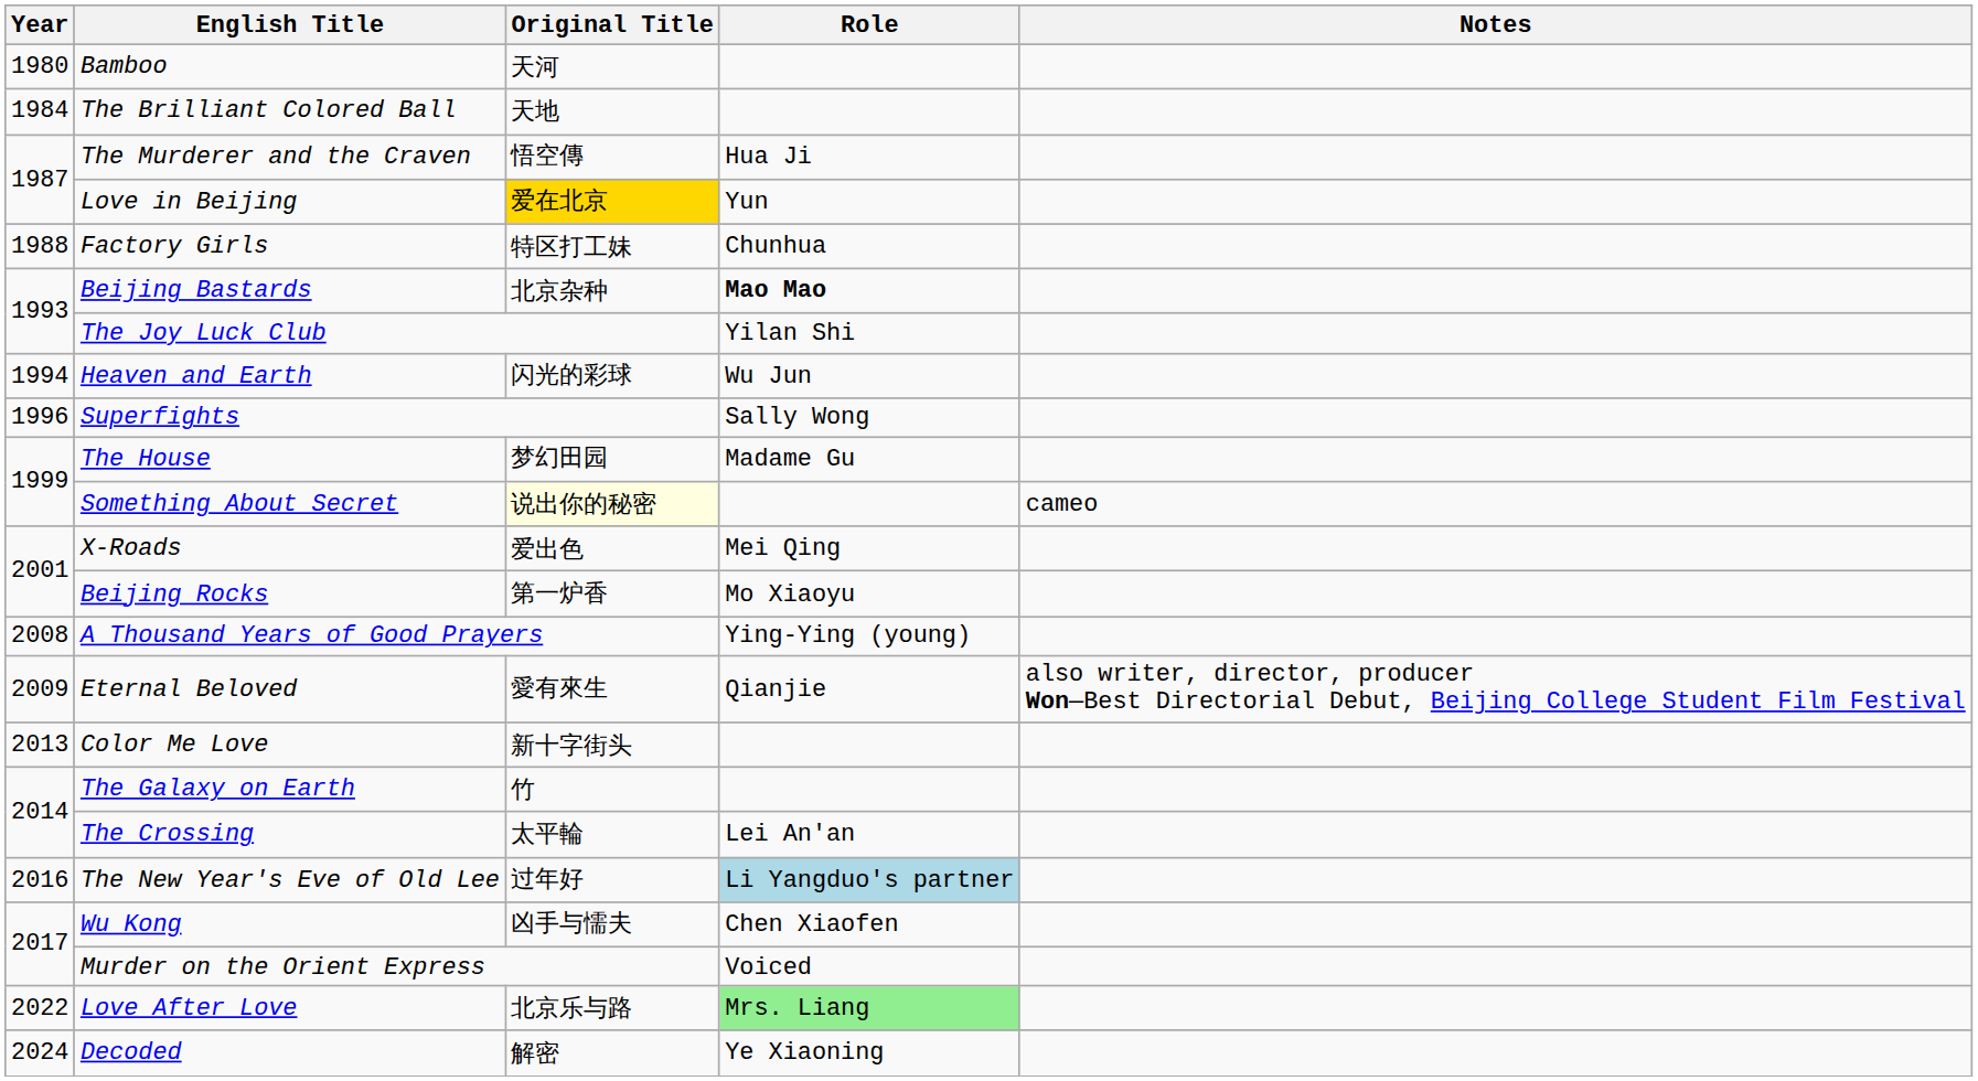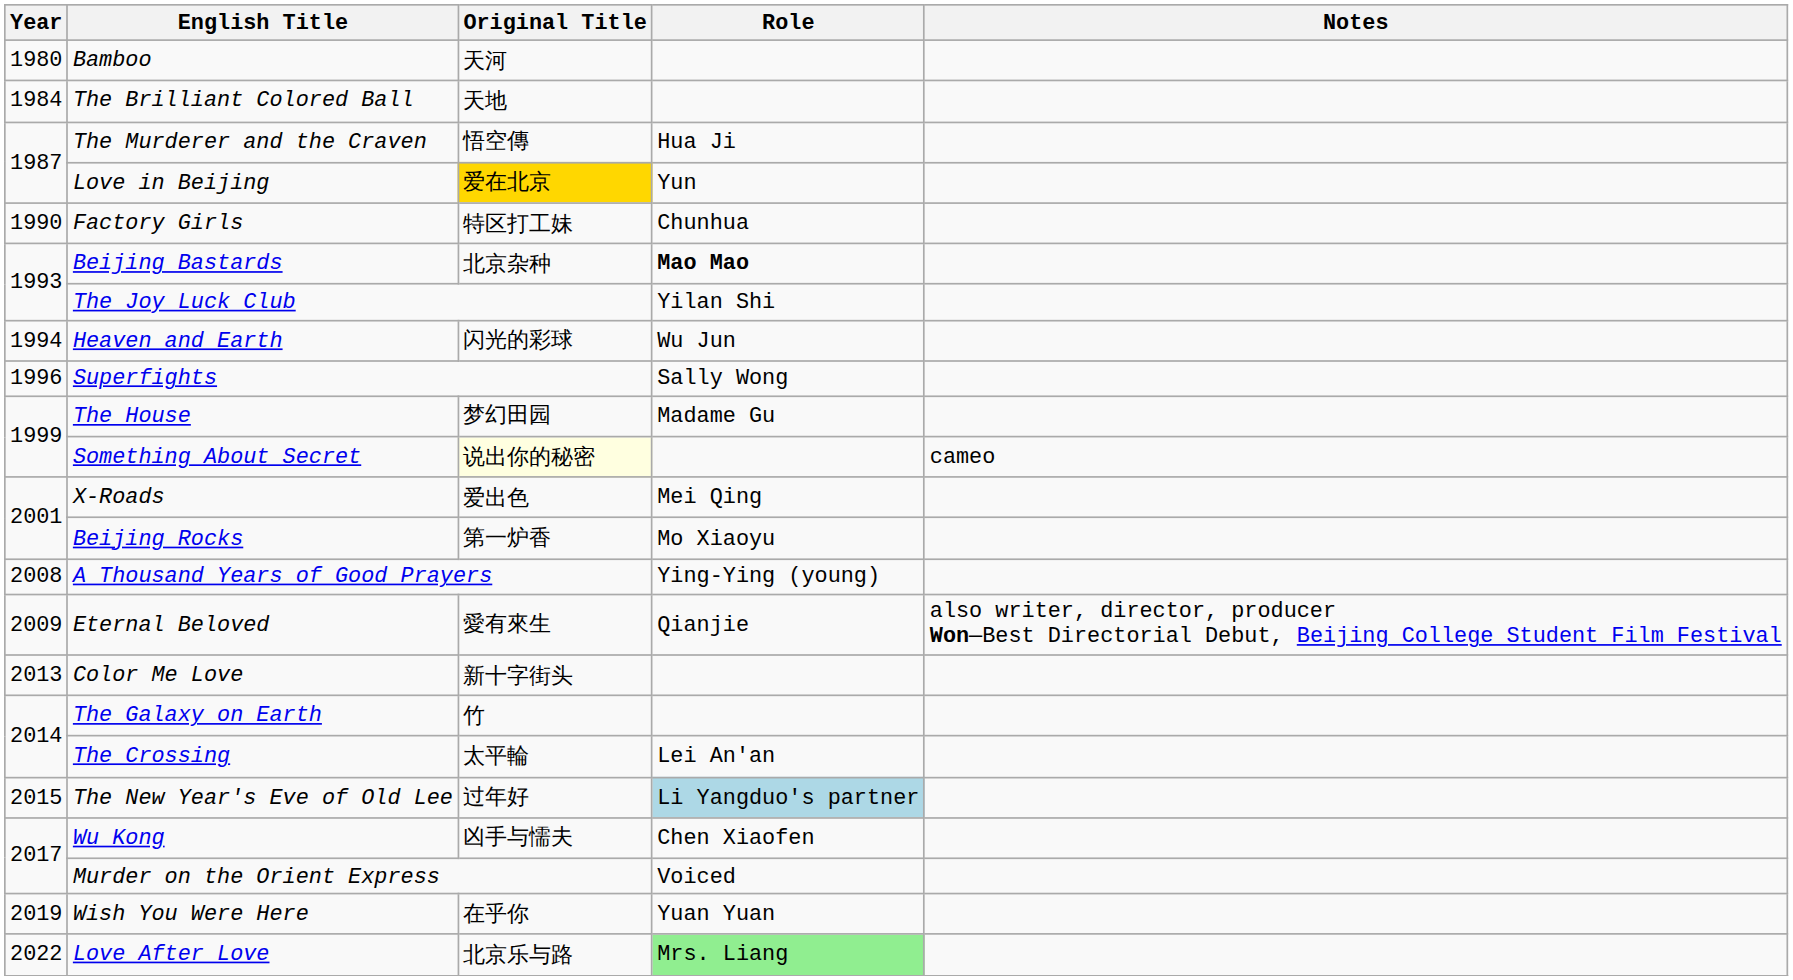 <table class="wikitable sortable">
 <tr>
 <th>Year</th>
 <th>English Title</th>
 <th>Original Title</th>
 <th>Role</th>
 <th>Notes</th>
 </tr>
 <tr>
 <td>1980</td>
 <td><em>Bamboo</em></td>
 <td>天河</td>
 <td></td>
 <td></td>
 </tr>
 <tr>
 <td>1984</td>
 <td><em>The Brilliant Colored Ball</em></td>
 <td>天地</td>
 <td></td>
 <td></td>
 </tr>
 <tr>
 <td rowspan=2>1987</td>
 <td><em>The Murderer and the Craven</em></td>
 <td>悟空傳</td>
 <td>Hua Ji</td>
 <td></td>
 </tr>
 <tr>
 <td><em>Love in Beijing</em></td>
 <td style="background: gold;">爱在北京</td>
 <td>Yun</td>
 <td></td>
 </tr>
 <tr>
-<td>1988</td>
+<td>1990</td>
 <td><em>Factory Girls</em></td>
 <td>特区打工妹</td>
 <td>Chunhua</td>
 <td></td>
 </tr>
 <tr>
 <td rowspan=2>1993</td>
 <td><em><a href='#'>Beijing Bastards</a></em></td>
 <td>北京杂种</td>
 <td><strong>Mao Mao</strong></td>
 <td></td>
 </tr>
 <tr>
 <td colspan=2><em><a href='#'>The Joy Luck Club</a></em></td>
 <td>Yilan Shi</td>
 <td></td>
 </tr>
 <tr>
 <td>1994</td>
 <td><em><a href='#'>Heaven and Earth</a></em></td>
 <td>闪光的彩球</td>
 <td>Wu Jun</td>
 <td></td>
 </tr>
 <tr>
 <td>1996</td>
 <td colspan=2><em><a href='#'>Superfights</a></em></td>
 <td>Sally Wong</td>
 <td></td>
 </tr>
 <tr>
 <td rowspan=2>1999</td>
 <td><em><a href='#'>The House</a></em></td>
 <td>梦幻田园</td>
 <td>Madame Gu</td>
 <td></td>
 </tr>
 <tr>
 <td><em><a href='#'>Something About Secret</a></em></td>
 <td style="background: lightyellow;">说出你的秘密</td>
 <td></td>
 <td>cameo</td>
 </tr>
 <tr>
 <td rowspan=2>2001</td>
 <td><em>X-Roads</em></td>
 <td>爱出色</td>
 <td>Mei Qing</td>
 <td></td>
 </tr>
 <tr>
 <td><em><a href='#'>Beijing Rocks</a></em></td>
 <td>第一炉香</td>
 <td>Mo Xiaoyu</td>
 <td></td>
 </tr>
 <tr>
 <td>2008</td>
 <td colspan=2><em><a href='#'>A Thousand Years of Good Prayers</a></em></td>
 <td>Ying-Ying (young)</td>
 <td></td>
 </tr>
 <tr>
 <td>2009</td>
 <td><em>Eternal Beloved</em></td>
 <td>愛有來生</td>
 <td>Qianjie</td>
 <td>also writer, director, producer<br><strong>Won</strong>—Best Directorial Debut, <a href='#'>Beijing College Student Film Festival</a></td>
 </tr>
 <tr>
 <td>2013</td>
 <td><em>Color Me Love</em></td>
 <td>新十字街头</td>
 <td></td>
 <td></td>
 </tr>
 <tr>
 <td rowspan=2>2014</td>
 <td><em><a href='#'>The Galaxy on Earth</a></em></td>
 <td>竹</td>
 <td></td>
 <td></td>
 </tr>
 <tr>
 <td><em><a href='#'>The Crossing</a></em></td>
 <td>太平輪</td>
 <td>Lei An'an</td>
 <td></td>
 </tr>
 <tr>
-<td>2016</td>
+<td>2015</td>
 <td><em>The New Year's Eve of Old Lee</em></td>
 <td>过年好</td>
 <td style="background: lightblue;">Li Yangduo's partner</td>
 <td></td>
 </tr>
 <tr>
 <td rowspan=2>2017</td>
 <td><em><a href='#'>Wu Kong</a></em></td>
 <td>凶手与懦夫</td>
 <td>Chen Xiaofen</td>
 <td></td>
 </tr>
 <tr>
 <td colspan=2><em>Murder on the Orient Express</em></td>
 <td>Voiced</td>
 <td></td>
 </tr>
 <tr>
+<td>2019</td>
+<td><em>Wish You Were Here</em></td>
+<td>在乎你</td>
+<td>Yuan Yuan</td>
+<td></td>
+</tr>
+<tr>
 <td>2022</td>
 <td><em><a href='#'>Love After Love</a></em></td>
 <td>北京乐与路</td>
 <td style="background: lightgreen;">Mrs. Liang</td>
 <td></td>
 </tr>
 <tr>
-<td>2024</td>
-<td><em><a href='#'>Decoded</a></em></td>
-<td>解密</td>
-<td>Ye Xiaoning</td>
-<td></td>
-</tr>
-<tr>
 </tr>
 </table>
